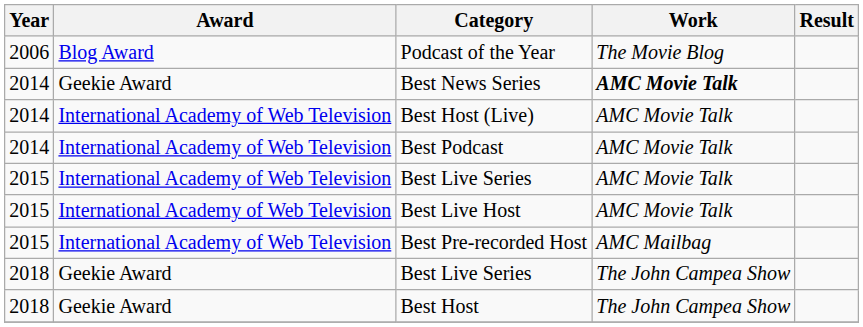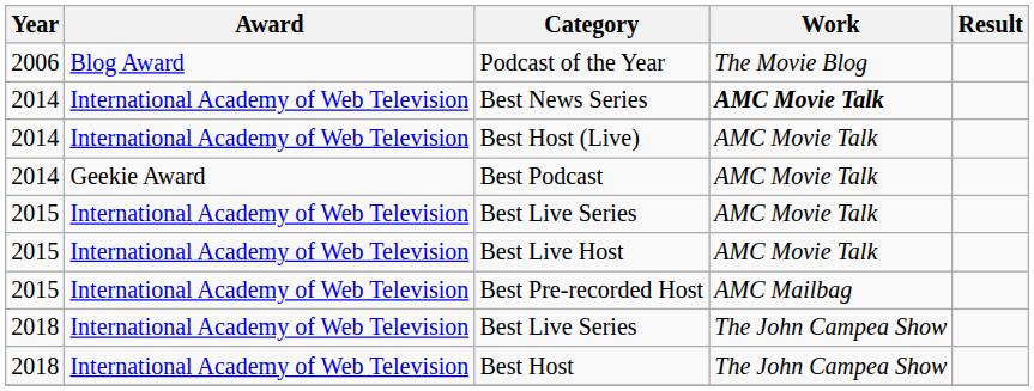 <table class="wikitable sortable">
 <tr>
 <th>Year</th>
 <th>Award</th>
 <th>Category</th>
 <th>Work</th>
 <th>Result</th>
 </tr>
 <tr>
 <td>2006</td>
 <td><a href='#'>Blog Award</a></td>
 <td>Podcast of the Year</td>
 <td><em>The Movie Blog</em></td>
 <td></td>
 </tr>
 <tr>
 <td>2014</td>
-<td>Geekie Award</td>
+<td><a href='#'>International Academy of Web Television</a></td>
 <td>Best News Series</td>
 <td><strong><em>AMC Movie Talk</em></strong></td>
 <td></td>
 </tr>
 <tr>
 <td>2014</td>
 <td><a href='#'>International Academy of Web Television</a></td>
 <td>Best Host (Live)</td>
 <td><em>AMC Movie Talk</em></td>
 <td></td>
 </tr>
 <tr>
 <td>2014</td>
-<td><a href='#'>International Academy of Web Television</a></td>
+<td>Geekie Award</td>
 <td>Best Podcast</td>
 <td><em>AMC Movie Talk</em></td>
 <td></td>
 </tr>
 <tr>
 <td>2015</td>
 <td><a href='#'>International Academy of Web Television</a></td>
 <td>Best Live Series</td>
 <td><em>AMC Movie Talk</em></td>
 <td></td>
 </tr>
 <tr>
 <td>2015</td>
 <td><a href='#'>International Academy of Web Television</a></td>
 <td>Best Live Host</td>
 <td><em>AMC Movie Talk</em></td>
 <td></td>
 </tr>
 <tr>
 <td>2015</td>
 <td><a href='#'>International Academy of Web Television</a></td>
 <td>Best Pre-recorded Host</td>
 <td><em>AMC Mailbag</em></td>
 <td></td>
 </tr>
 <tr>
 <td>2018</td>
-<td>Geekie Award</td>
+<td><a href='#'>International Academy of Web Television</a></td>
 <td>Best Live Series</td>
 <td><em>The John Campea Show</em></td>
 <td></td>
 </tr>
 <tr>
 <td>2018</td>
-<td>Geekie Award</td>
+<td><a href='#'>International Academy of Web Television</a></td>
 <td>Best Host</td>
 <td><em>The John Campea Show</em></td>
 <td></td>
 </tr>
 <tr>
 </tr>
 </table>
